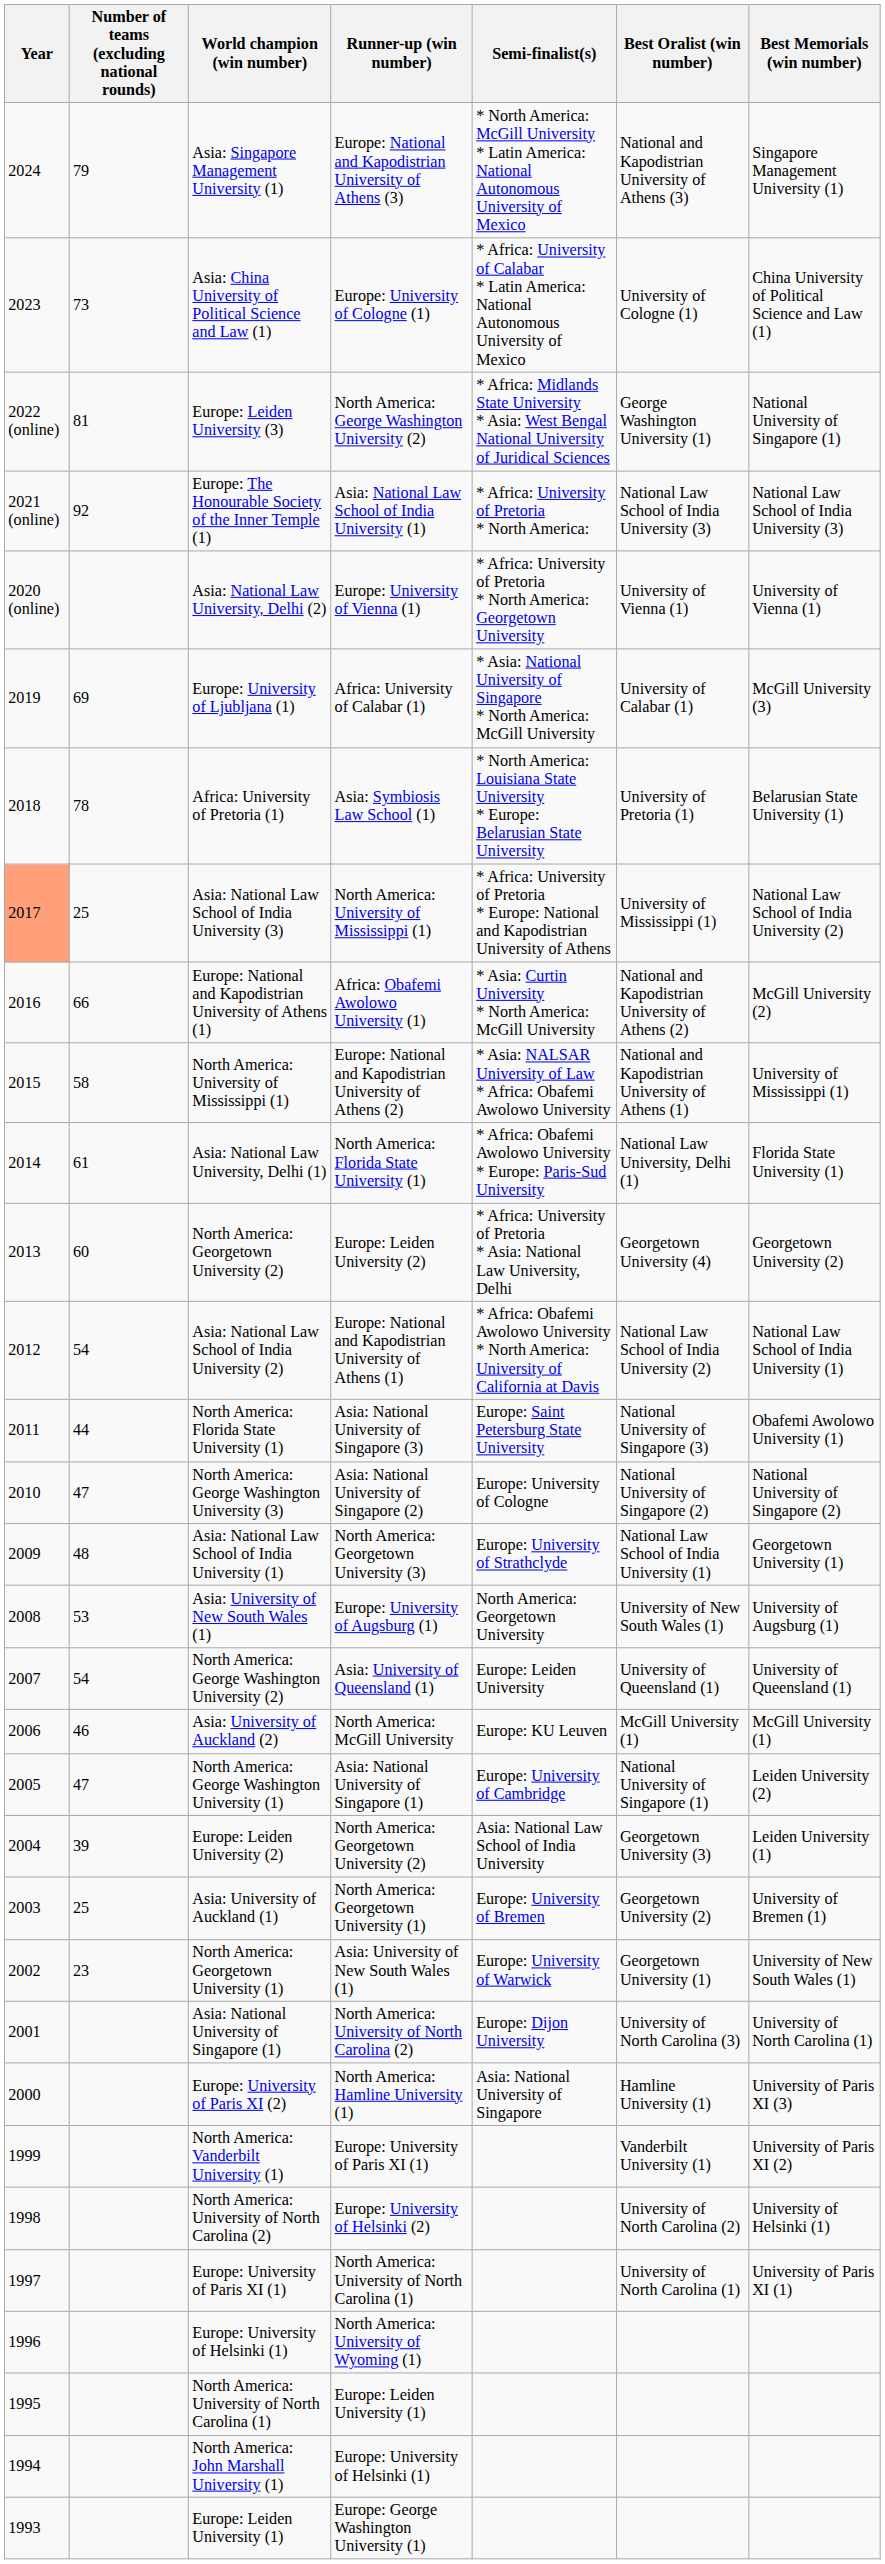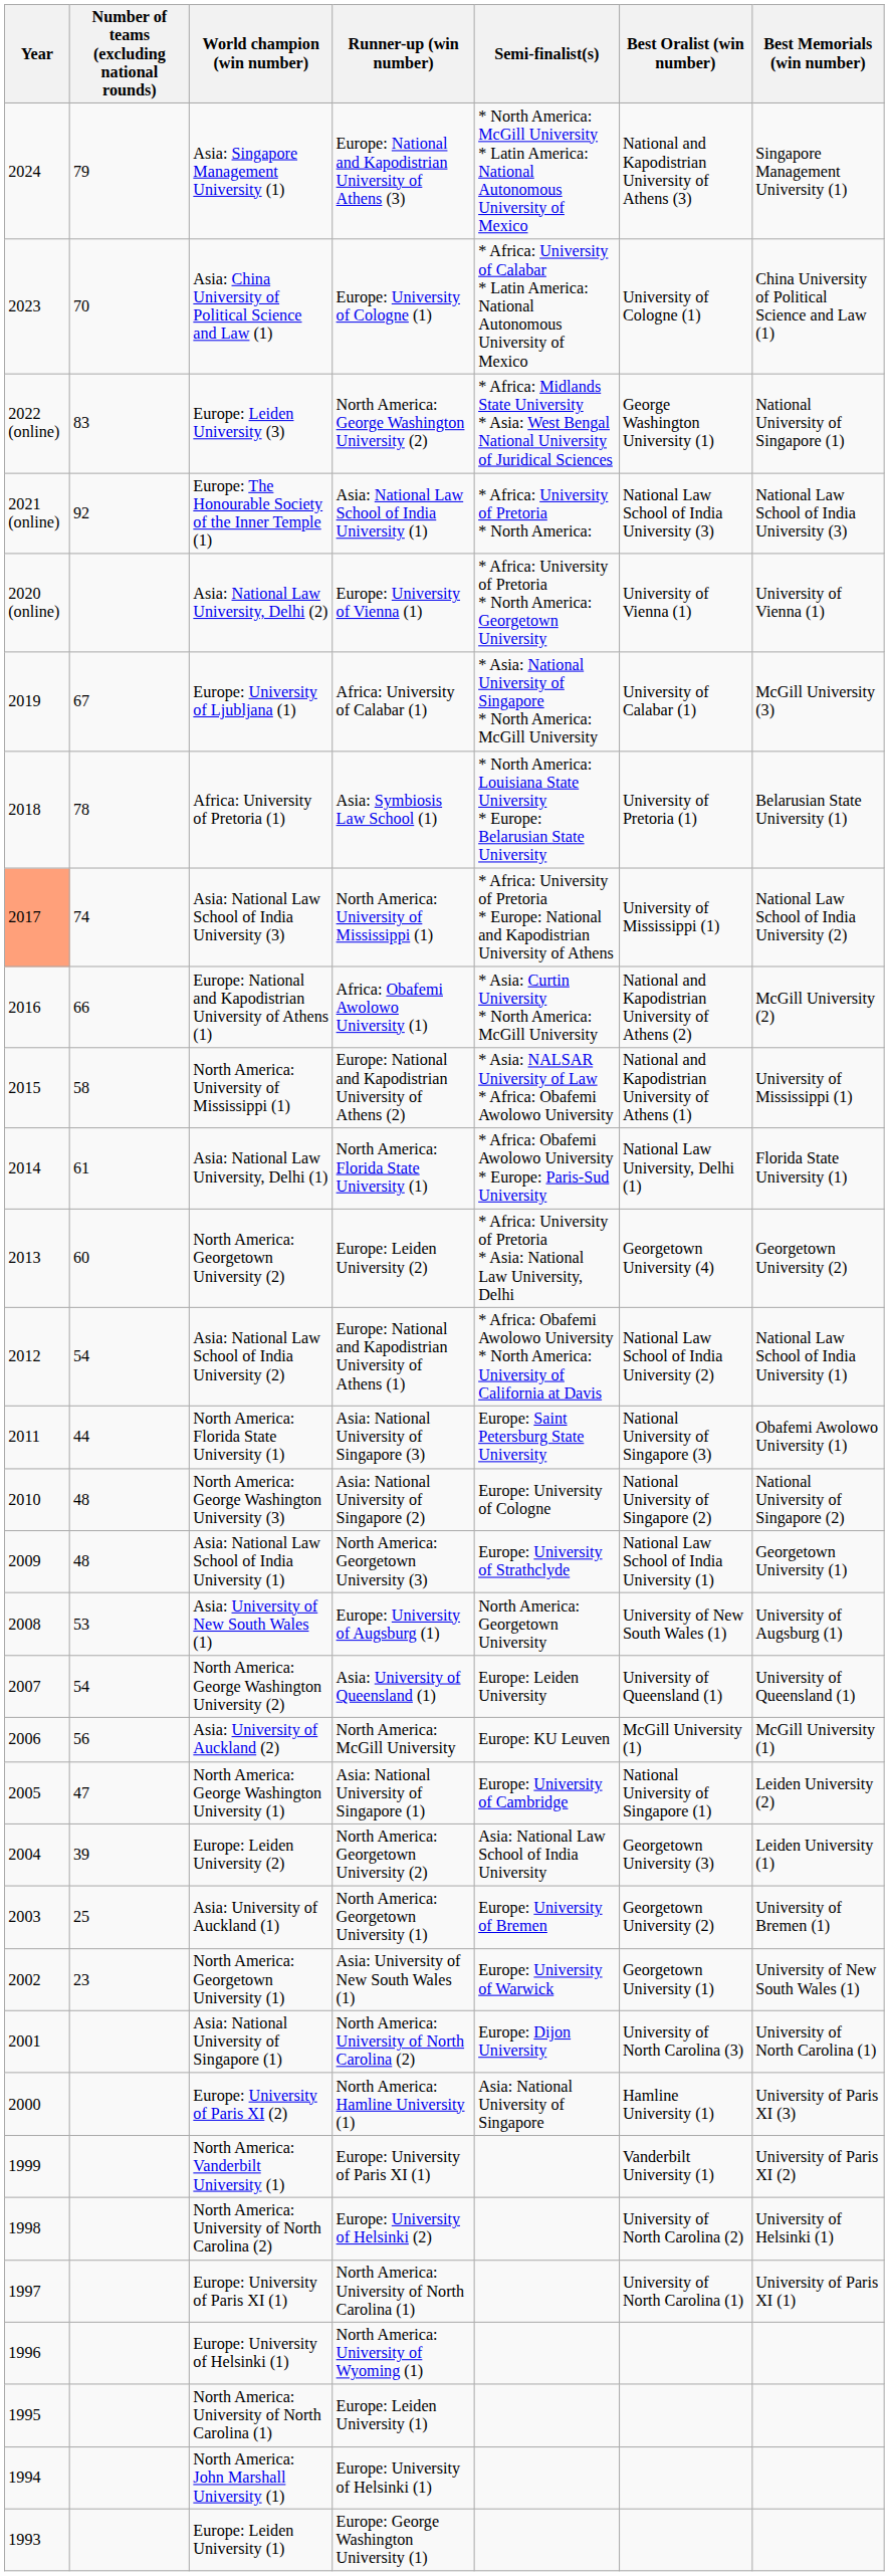 <table class="wikitable">
 <tr>
 <th>Year</th>
 <th>Number of teams (excluding national rounds)</th>
 <th>World champion (win number)</th>
 <th>Runner-up (win number)</th>
 <th>Semi-finalist(s)</th>
 <th>Best Oralist (win number)</th>
 <th>Best Memorials (win number)</th>
 </tr>
 <tr>
 <td>2024</td>
 <td>79</td>
 <td>Asia: <a href='#'>Singapore Management University</a> (1)</td>
 <td>Europe: <a href='#'>National and Kapodistrian University of Athens</a> (3)</td>
 <td>* North America: <a href='#'>McGill University</a> <br> * Latin America: <a href='#'>National Autonomous University of Mexico</a></td>
 <td>National and Kapodistrian University of Athens (3)</td>
 <td>Singapore Management University (1)</td>
 </tr>
 <tr>
 <td>2023</td>
-<td>73</td>
+<td>70</td>
 <td>Asia: <a href='#'>China University of Political Science and Law</a> (1)</td>
 <td>Europe: <a href='#'>University of Cologne</a> (1)</td>
 <td>* Africa: <a href='#'>University of Calabar</a> <br> * Latin America: National Autonomous University of Mexico</td>
 <td>University of Cologne (1)</td>
 <td>China University of Political Science and Law (1)</td>
 </tr>
 <tr>
 <td>2022 (online)</td>
-<td>81</td>
+<td>83</td>
 <td>Europe: <a href='#'>Leiden University</a> (3)</td>
 <td>North America: <a href='#'>George Washington University</a> (2)</td>
 <td>* Africa: <a href='#'>Midlands State University</a> <br> * Asia: <a href='#'>West Bengal National University of Juridical Sciences</a></td>
 <td>George Washington University (1)</td>
 <td>National University of Singapore (1)</td>
 </tr>
 <tr>
 <td>2021 (online)</td>
 <td>92</td>
 <td>Europe: <a href='#'>The Honourable Society of the Inner Temple</a> (1)</td>
 <td>Asia: <a href='#'>National Law School of India University</a> (1)</td>
 <td>* Africa: <a href='#'>University of Pretoria</a> <br> * North America:</td>
 <td>National Law School of India University (3)</td>
 <td>National Law School of India University (3)</td>
 </tr>
 <tr>
 <td>2020 (online)</td>
 <td></td>
 <td>Asia: <a href='#'>National Law University, Delhi</a> (2)</td>
 <td>Europe: <a href='#'>University of Vienna</a> (1)</td>
 <td>* Africa: University of Pretoria <br> * North America: <a href='#'>Georgetown University</a></td>
 <td>University of Vienna (1)</td>
 <td>University of Vienna (1)</td>
 </tr>
 <tr>
 <td>2019</td>
-<td>69</td>
+<td>67</td>
 <td>Europe: <a href='#'>University of Ljubljana</a> (1)</td>
 <td>Africa: University of Calabar (1)</td>
 <td>* Asia: <a href='#'>National University of Singapore</a> <br> * North America: McGill University</td>
 <td>University of Calabar (1)</td>
 <td>McGill University (3)</td>
 </tr>
 <tr>
 <td>2018</td>
 <td>78</td>
 <td>Africa: University of Pretoria (1)</td>
 <td>Asia: <a href='#'>Symbiosis Law School</a> (1)</td>
 <td>* North America: <a href='#'>Louisiana State University</a> <br> * Europe: <a href='#'>Belarusian State University</a></td>
 <td>University of Pretoria (1)</td>
 <td>Belarusian State University (1)</td>
 </tr>
 <tr>
 <td style="background: lightsalmon;">2017</td>
-<td>25</td>
+<td>74</td>
 <td>Asia: National Law School of India University (3)</td>
 <td>North America: <a href='#'>University of Mississippi</a> (1)</td>
 <td>* Africa: University of Pretoria <br> * Europe: National and Kapodistrian University of Athens</td>
 <td>University of Mississippi (1)</td>
 <td>National Law School of India University (2)</td>
 </tr>
 <tr>
 <td>2016</td>
 <td>66</td>
 <td>Europe: National and Kapodistrian University of Athens (1)</td>
 <td>Africa: <a href='#'>Obafemi Awolowo University</a> (1)</td>
 <td>* Asia: <a href='#'>Curtin University</a> <br> * North America: McGill University</td>
 <td>National and Kapodistrian University of Athens (2)</td>
 <td>McGill University (2)</td>
 </tr>
 <tr>
 <td>2015</td>
 <td>58</td>
 <td>North America: University of Mississippi (1)</td>
 <td>Europe: National and Kapodistrian University of Athens (2)</td>
 <td>* Asia: <a href='#'>NALSAR University of Law</a> <br> * Africa: Obafemi Awolowo University</td>
 <td>National and Kapodistrian University of Athens (1)</td>
 <td>University of Mississippi (1)</td>
 </tr>
 <tr>
 <td>2014</td>
 <td>61</td>
 <td>Asia: National Law University, Delhi (1)</td>
 <td>North America: <a href='#'>Florida State University</a> (1)</td>
 <td>* Africa: Obafemi Awolowo University <br> * Europe: <a href='#'>Paris-Sud University</a></td>
 <td>National Law University, Delhi (1)</td>
 <td>Florida State University (1)</td>
 </tr>
 <tr>
 <td>2013</td>
 <td>60</td>
 <td>North America: Georgetown University (2)</td>
 <td>Europe: Leiden University (2)</td>
 <td>* Africa: University of Pretoria <br> * Asia: National Law University, Delhi</td>
 <td>Georgetown University (4)</td>
 <td>Georgetown University (2)</td>
 </tr>
 <tr>
 <td>2012</td>
 <td>54</td>
 <td>Asia: National Law School of India University (2)</td>
 <td>Europe: National and Kapodistrian University of Athens (1)</td>
 <td>* Africa: Obafemi Awolowo University <br> * North America: <a href='#'>University of California at Davis</a></td>
 <td>National Law School of India University (2)</td>
 <td>National Law School of India University (1)</td>
 </tr>
 <tr>
 <td>2011</td>
 <td>44</td>
 <td>North America: Florida State University (1)</td>
 <td>Asia: National University of Singapore (3)</td>
 <td>Europe: <a href='#'>Saint Petersburg State University</a></td>
 <td>National University of Singapore (3)</td>
 <td>Obafemi Awolowo University (1)</td>
 </tr>
 <tr>
 <td>2010</td>
-<td>47</td>
+<td>48</td>
 <td>North America: George Washington University (3)</td>
 <td>Asia: National University of Singapore (2)</td>
 <td>Europe: University of Cologne</td>
 <td>National University of Singapore (2)</td>
 <td>National University of Singapore (2)</td>
 </tr>
 <tr>
 <td>2009</td>
 <td>48</td>
 <td>Asia: National Law School of India University (1)</td>
 <td>North America: Georgetown University (3)</td>
 <td>Europe: <a href='#'>University of Strathclyde</a></td>
 <td>National Law School of India University (1)</td>
 <td>Georgetown University (1)</td>
 </tr>
 <tr>
 <td>2008</td>
 <td>53</td>
 <td>Asia: <a href='#'>University of New South Wales</a> (1)</td>
 <td>Europe: <a href='#'>University of Augsburg</a> (1)</td>
 <td>North America: Georgetown University</td>
 <td>University of New South Wales (1)</td>
 <td>University of Augsburg (1)</td>
 </tr>
 <tr>
 <td>2007</td>
 <td>54</td>
 <td>North America: George Washington University (2)</td>
 <td>Asia: <a href='#'>University of Queensland</a> (1)</td>
 <td>Europe: Leiden University</td>
 <td>University of Queensland (1)</td>
 <td>University of Queensland (1)</td>
 </tr>
 <tr>
 <td>2006</td>
-<td>46</td>
+<td>56</td>
 <td>Asia: <a href='#'>University of Auckland</a> (2)</td>
 <td>North America: McGill University</td>
 <td>Europe: KU Leuven</td>
 <td>McGill University (1)</td>
 <td>McGill University (1)</td>
 </tr>
 <tr>
 <td>2005</td>
 <td>47</td>
 <td>North America: George Washington University (1)</td>
 <td>Asia: National University of Singapore (1)</td>
 <td>Europe: <a href='#'>University of Cambridge</a></td>
 <td>National University of Singapore (1)</td>
 <td>Leiden University (2)</td>
 </tr>
 <tr>
 <td>2004</td>
 <td>39</td>
 <td>Europe: Leiden University (2)</td>
 <td>North America: Georgetown University (2)</td>
 <td>Asia: National Law School of India University</td>
 <td>Georgetown University (3)</td>
 <td>Leiden University (1)</td>
 </tr>
 <tr>
 <td>2003</td>
 <td>25</td>
 <td>Asia: University of Auckland (1)</td>
 <td>North America: Georgetown University (1)</td>
 <td>Europe: <a href='#'>University of Bremen</a></td>
 <td>Georgetown University (2)</td>
 <td>University of Bremen (1)</td>
 </tr>
 <tr>
 <td>2002</td>
 <td>23</td>
 <td>North America: Georgetown University (1)</td>
 <td>Asia: University of New South Wales (1)</td>
 <td>Europe: <a href='#'>University of Warwick</a></td>
 <td>Georgetown University (1)</td>
 <td>University of New South Wales (1)</td>
 </tr>
 <tr>
 <td>2001</td>
 <td></td>
 <td>Asia: National University of Singapore (1)</td>
 <td>North America: <a href='#'>University of North Carolina</a> (2)</td>
 <td>Europe: <a href='#'>Dijon University</a></td>
 <td>University of North Carolina (3)</td>
 <td>University of North Carolina (1)</td>
 </tr>
 <tr>
 <td>2000</td>
 <td></td>
 <td>Europe: <a href='#'>University of Paris XI</a> (2)</td>
 <td>North America: <a href='#'>Hamline University</a> (1)</td>
 <td>Asia: National University of Singapore</td>
 <td>Hamline University (1)</td>
 <td>University of Paris XI (3)</td>
 </tr>
 <tr>
 <td>1999</td>
 <td></td>
 <td>North America: <a href='#'>Vanderbilt University</a> (1)</td>
 <td>Europe: University of Paris XI (1)</td>
 <td></td>
 <td>Vanderbilt University (1)</td>
 <td>University of Paris XI (2)</td>
 </tr>
 <tr>
 <td>1998</td>
 <td></td>
 <td>North America: University of North Carolina (2)</td>
 <td>Europe: <a href='#'>University of Helsinki</a> (2)</td>
 <td></td>
 <td>University of North Carolina (2)</td>
 <td>University of Helsinki (1)</td>
 </tr>
 <tr>
 <td>1997</td>
 <td></td>
 <td>Europe: University of Paris XI (1)</td>
 <td>North America: University of North Carolina (1)</td>
 <td></td>
 <td>University of North Carolina (1)</td>
 <td>University of Paris XI (1)</td>
 </tr>
 <tr>
 <td>1996</td>
 <td></td>
 <td>Europe: University of Helsinki (1)</td>
 <td>North America: <a href='#'>University of Wyoming</a> (1)</td>
 <td></td>
 <td></td>
 <td></td>
 </tr>
 <tr>
 <td>1995</td>
 <td></td>
 <td>North America: University of North Carolina (1)</td>
 <td>Europe: Leiden University (1)</td>
 <td></td>
 <td></td>
 <td></td>
 </tr>
 <tr>
 <td>1994</td>
 <td></td>
 <td>North America: <a href='#'>John Marshall University</a> (1)</td>
 <td>Europe: University of Helsinki (1)</td>
 <td></td>
 <td></td>
 <td></td>
 </tr>
 <tr>
 <td>1993</td>
 <td></td>
 <td>Europe: Leiden University (1)</td>
 <td>Europe: George Washington University (1)</td>
 <td></td>
 <td></td>
 <td></td>
 </tr>
 </table>
